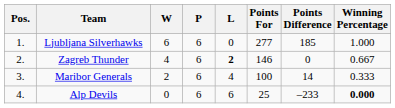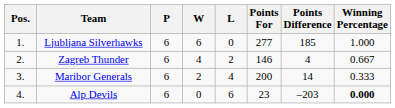 <table class="wikitable">
 <tr>
 <th width="40">Pos.</th>
 <th width="160">Team</th>
+<th width="40">P</th>
 <th width="40">W</th>
-<th width="40">P</th>
 <th width="40">L</th>
 <th width="40">Points For</th>
 <th width="40">Points Difference</th>
 <th width="40">Winning Percentage</th>
 </tr>
 <tr>
 <td align="center">1.</td>
 <td align="center"><a href='#'>Ljubljana Silverhawks</a></td>
 <td align="center">6</td>
 <td align="center">6</td>
 <td align="center">0</td>
 <td align="center">277</td>
 <td align="center">185</td>
 <td align="center">1.000</td>
 </tr>
 <tr>
 <td align="center">2.</td>
 <td align="center"><a href='#'>Zagreb Thunder</a></td>
+<td align="center">6</td>
 <td align="center">4</td>
-<td align="center">6</td>
-<td align="center"><strong>2</strong></td>
+<td align="center">2</td>
 <td align="center">146</td>
-<td align="center">0</td>
+<td align="center">4</td>
 <td align="center">0.667</td>
 </tr>
 <tr>
 <td align="center">3.</td>
 <td align="center"><a href='#'>Maribor Generals</a></td>
+<td align="center">6</td>
 <td align="center">2</td>
-<td align="center">6</td>
 <td align="center">4</td>
-<td align="center">100</td>
+<td align="center">200</td>
 <td align="center">14</td>
 <td align="center">0.333</td>
 </tr>
 <tr>
 <td align="center">4.</td>
 <td align="center"><a href='#'>Alp Devils</a></td>
+<td align="center">6</td>
 <td align="center">0</td>
 <td align="center">6</td>
-<td align="center">6</td>
-<td align="center">25</td>
-<td align="center">–233</td>
+<td align="center">23</td>
+<td align="center">–203</td>
 <td align="center"><strong>0.000</strong></td>
 </tr>
 </table>
